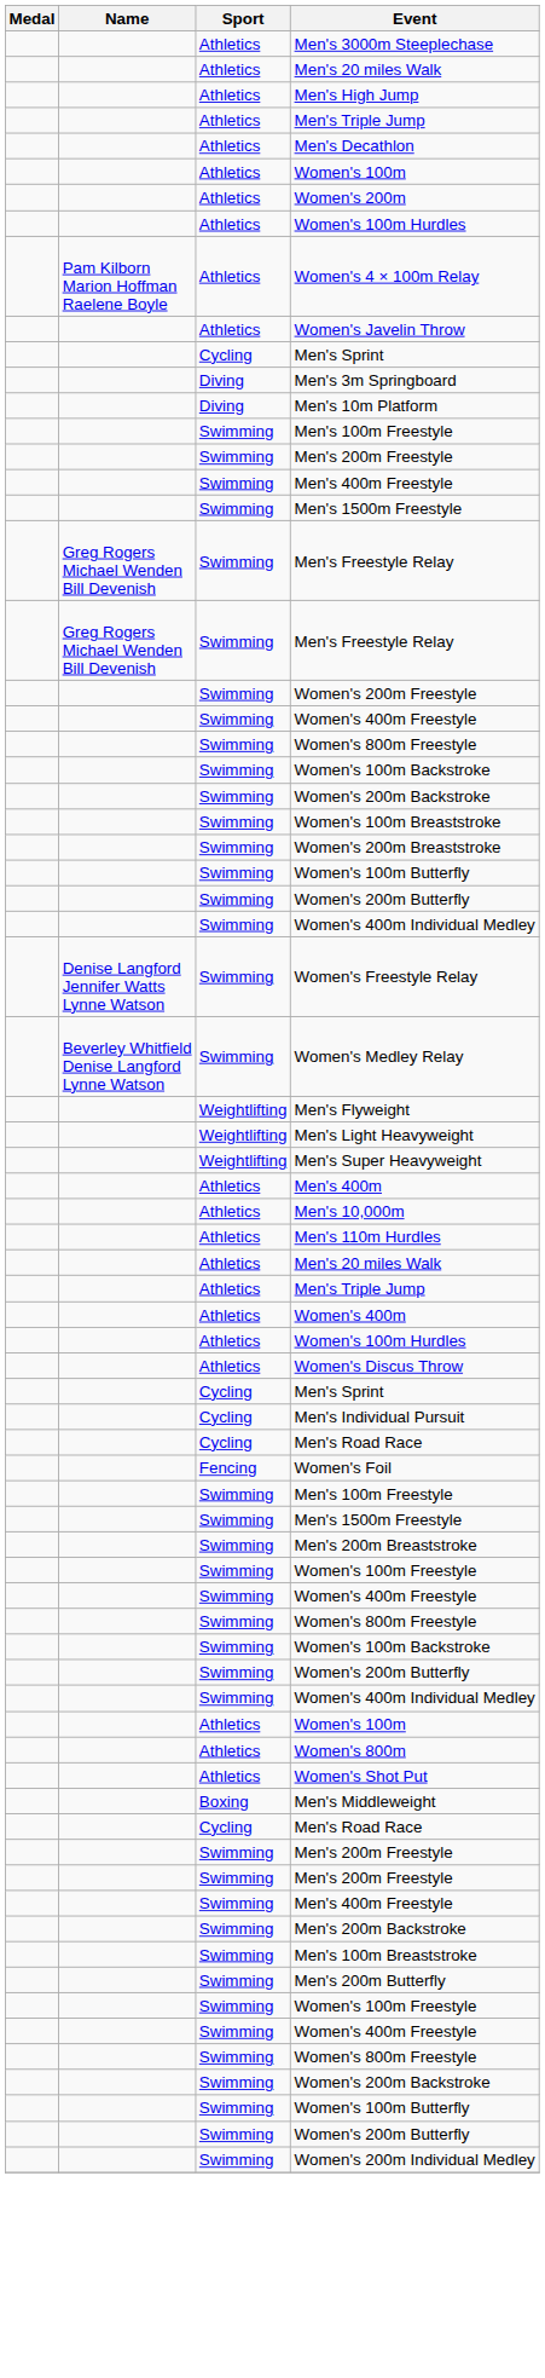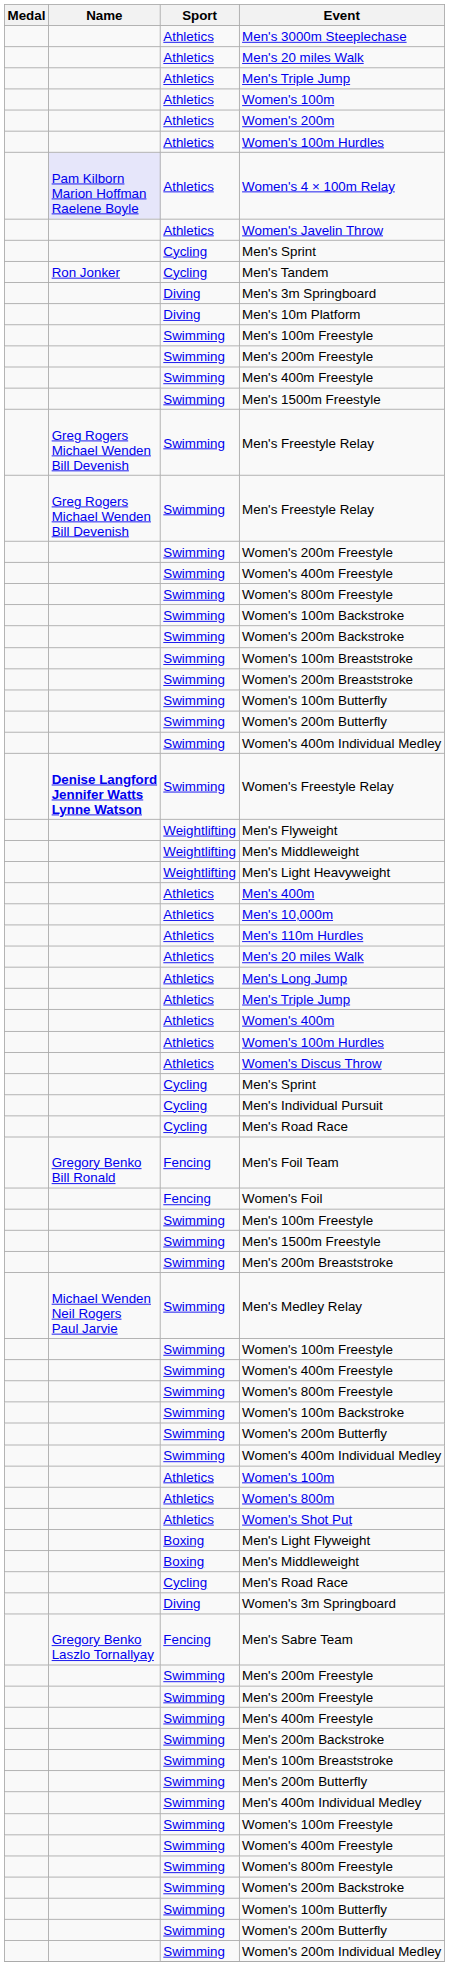 <table class="wikitable sortable" style="font-size: 95%;">
 <tr>
 <th>Medal</th>
 <th>Name</th>
 <th>Sport</th>
 <th>Event</th>
 </tr>
 <tr>
 <td></td>
 <td></td>
 <td><a href='#'>Athletics</a></td>
 <td><a href='#'>Men's 3000m Steeplechase</a></td>
 </tr>
 <tr>
 <td></td>
 <td></td>
 <td><a href='#'>Athletics</a></td>
 <td><a href='#'>Men's 20 miles Walk</a></td>
 </tr>
 <tr>
 <td></td>
 <td></td>
 <td><a href='#'>Athletics</a></td>
-<td><a href='#'>Men's High Jump</a></td>
-</tr>
-<tr>
-<td></td>
-<td></td>
-<td><a href='#'>Athletics</a></td>
 <td><a href='#'>Men's Triple Jump</a></td>
-</tr>
-<tr>
-<td></td>
-<td></td>
-<td><a href='#'>Athletics</a></td>
-<td><a href='#'>Men's Decathlon</a></td>
 </tr>
 <tr>
 <td></td>
 <td></td>
 <td><a href='#'>Athletics</a></td>
 <td><a href='#'>Women's 100m</a></td>
 </tr>
 <tr>
 <td></td>
 <td></td>
 <td><a href='#'>Athletics</a></td>
 <td><a href='#'>Women's 200m</a></td>
 </tr>
 <tr>
 <td></td>
 <td></td>
 <td><a href='#'>Athletics</a></td>
 <td><a href='#'>Women's 100m Hurdles</a></td>
 </tr>
 <tr>
 <td></td>
-<td> <br> <a href='#'>Pam Kilborn</a> <br> <a href='#'>Marion Hoffman</a> <br> <a href='#'>Raelene Boyle</a></td>
+<td style="background: lavender;"> <br> <a href='#'>Pam Kilborn</a> <br> <a href='#'>Marion Hoffman</a> <br> <a href='#'>Raelene Boyle</a></td>
 <td><a href='#'>Athletics</a></td>
 <td><a href='#'>Women's 4 × 100m Relay</a></td>
 </tr>
 <tr>
 <td></td>
 <td></td>
 <td><a href='#'>Athletics</a></td>
 <td><a href='#'>Women's Javelin Throw</a></td>
 </tr>
 <tr>
 <td></td>
 <td></td>
 <td><a href='#'>Cycling</a></td>
 <td>Men's Sprint</td>
+</tr>
+<tr>
+<td></td>
+<td> <a href='#'>Ron Jonker</a></td>
+<td><a href='#'>Cycling</a></td>
+<td>Men's Tandem</td>
 </tr>
 <tr>
 <td></td>
 <td></td>
 <td><a href='#'>Diving</a></td>
 <td>Men's 3m Springboard</td>
 </tr>
 <tr>
 <td></td>
 <td></td>
 <td><a href='#'>Diving</a></td>
 <td>Men's 10m Platform</td>
 </tr>
 <tr>
 <td></td>
 <td></td>
 <td><a href='#'>Swimming</a></td>
 <td>Men's 100m Freestyle</td>
 </tr>
 <tr>
 <td></td>
 <td></td>
 <td><a href='#'>Swimming</a></td>
 <td>Men's 200m Freestyle</td>
 </tr>
 <tr>
 <td></td>
 <td></td>
 <td><a href='#'>Swimming</a></td>
 <td>Men's 400m Freestyle</td>
 </tr>
 <tr>
 <td></td>
 <td></td>
 <td><a href='#'>Swimming</a></td>
 <td>Men's 1500m Freestyle</td>
 </tr>
 <tr>
 <td></td>
 <td> <br> <a href='#'>Greg Rogers</a> <br> <a href='#'>Michael Wenden</a> <br> <a href='#'>Bill Devenish</a></td>
 <td><a href='#'>Swimming</a></td>
 <td>Men's  Freestyle Relay</td>
 </tr>
 <tr>
 <td></td>
 <td> <br> <a href='#'>Greg Rogers</a> <br> <a href='#'>Michael Wenden</a> <br><a href='#'>Bill Devenish</a></td>
 <td><a href='#'>Swimming</a></td>
 <td>Men's  Freestyle Relay</td>
 </tr>
 <tr>
 <td></td>
 <td></td>
 <td><a href='#'>Swimming</a></td>
 <td>Women's 200m Freestyle</td>
 </tr>
 <tr>
 <td></td>
 <td></td>
 <td><a href='#'>Swimming</a></td>
 <td>Women's 400m Freestyle</td>
 </tr>
 <tr>
 <td></td>
 <td></td>
 <td><a href='#'>Swimming</a></td>
 <td>Women's 800m Freestyle</td>
 </tr>
 <tr>
 <td></td>
 <td></td>
 <td><a href='#'>Swimming</a></td>
 <td>Women's 100m Backstroke</td>
 </tr>
 <tr>
 <td></td>
 <td></td>
 <td><a href='#'>Swimming</a></td>
 <td>Women's 200m Backstroke</td>
 </tr>
 <tr>
 <td></td>
 <td></td>
 <td><a href='#'>Swimming</a></td>
 <td>Women's 100m Breaststroke</td>
 </tr>
 <tr>
 <td></td>
 <td></td>
 <td><a href='#'>Swimming</a></td>
 <td>Women's 200m Breaststroke</td>
 </tr>
 <tr>
 <td></td>
 <td></td>
 <td><a href='#'>Swimming</a></td>
 <td>Women's 100m Butterfly</td>
 </tr>
 <tr>
 <td></td>
 <td></td>
 <td><a href='#'>Swimming</a></td>
 <td>Women's 200m Butterfly</td>
 </tr>
 <tr>
 <td></td>
 <td></td>
 <td><a href='#'>Swimming</a></td>
 <td>Women's 400m Individual Medley</td>
 </tr>
 <tr>
 <td></td>
-<td> <br> <a href='#'>Denise Langford</a> <br><a href='#'>Jennifer Watts</a> <br> <a href='#'>Lynne Watson</a></td>
+<td><strong> <br> <a href='#'>Denise Langford</a> <br><a href='#'>Jennifer Watts</a> <br> <a href='#'>Lynne Watson</a></strong></td>
 <td><a href='#'>Swimming</a></td>
 <td>Women's  Freestyle Relay</td>
-</tr>
-<tr>
-<td></td>
-<td> <br><a href='#'>Beverley Whitfield</a><br> <a href='#'>Denise Langford</a> <br><a href='#'>Lynne Watson</a></td>
-<td><a href='#'>Swimming</a></td>
-<td>Women's  Medley Relay</td>
 </tr>
 <tr>
 <td></td>
 <td></td>
 <td><a href='#'>Weightlifting</a></td>
 <td>Men's Flyweight</td>
 </tr>
 <tr>
 <td></td>
 <td></td>
 <td><a href='#'>Weightlifting</a></td>
-<td>Men's Light Heavyweight</td>
+<td>Men's Middleweight</td>
 </tr>
 <tr>
 <td></td>
 <td></td>
 <td><a href='#'>Weightlifting</a></td>
-<td>Men's Super Heavyweight</td>
+<td>Men's Light Heavyweight</td>
 </tr>
 <tr>
 <td></td>
 <td></td>
 <td><a href='#'>Athletics</a></td>
 <td><a href='#'>Men's 400m</a></td>
 </tr>
 <tr>
 <td></td>
 <td></td>
 <td><a href='#'>Athletics</a></td>
 <td><a href='#'>Men's 10,000m</a></td>
 </tr>
 <tr>
 <td></td>
 <td></td>
 <td><a href='#'>Athletics</a></td>
 <td><a href='#'>Men's 110m Hurdles</a></td>
 </tr>
 <tr>
 <td></td>
 <td></td>
 <td><a href='#'>Athletics</a></td>
 <td><a href='#'>Men's 20 miles Walk</a></td>
+</tr>
+<tr>
+<td></td>
+<td></td>
+<td><a href='#'>Athletics</a></td>
+<td><a href='#'>Men's Long Jump</a></td>
 </tr>
 <tr>
 <td></td>
 <td></td>
 <td><a href='#'>Athletics</a></td>
 <td><a href='#'>Men's Triple Jump</a></td>
 </tr>
 <tr>
 <td></td>
 <td></td>
 <td><a href='#'>Athletics</a></td>
 <td><a href='#'>Women's 400m</a></td>
 </tr>
 <tr>
 <td></td>
 <td></td>
 <td><a href='#'>Athletics</a></td>
 <td><a href='#'>Women's 100m Hurdles</a></td>
 </tr>
 <tr>
 <td></td>
 <td></td>
 <td><a href='#'>Athletics</a></td>
 <td><a href='#'>Women's Discus Throw</a></td>
 </tr>
 <tr>
 <td></td>
 <td></td>
 <td><a href='#'>Cycling</a></td>
 <td>Men's Sprint</td>
 </tr>
 <tr>
 <td></td>
 <td></td>
 <td><a href='#'>Cycling</a></td>
 <td>Men's Individual Pursuit</td>
 </tr>
 <tr>
 <td></td>
 <td></td>
 <td><a href='#'>Cycling</a></td>
 <td>Men's Road Race</td>
 </tr>
 <tr>
 <td></td>
+<td> <br> <a href='#'>Gregory Benko</a> <br> <a href='#'>Bill Ronald</a></td>
+<td><a href='#'>Fencing</a></td>
+<td>Men's Foil Team</td>
+</tr>
+<tr>
+<td></td>
 <td></td>
 <td><a href='#'>Fencing</a></td>
 <td>Women's Foil</td>
 </tr>
 <tr>
 <td></td>
 <td></td>
 <td><a href='#'>Swimming</a></td>
 <td>Men's 100m Freestyle</td>
 </tr>
 <tr>
 <td></td>
 <td></td>
 <td><a href='#'>Swimming</a></td>
 <td>Men's 1500m Freestyle</td>
 </tr>
 <tr>
 <td></td>
 <td></td>
 <td><a href='#'>Swimming</a></td>
 <td>Men's 200m Breaststroke</td>
+</tr>
+<tr>
+<td></td>
+<td> <br> <a href='#'>Michael Wenden</a> <br> <a href='#'>Neil Rogers</a> <br> <a href='#'>Paul Jarvie</a></td>
+<td><a href='#'>Swimming</a></td>
+<td>Men's  Medley Relay</td>
 </tr>
 <tr>
 <td></td>
 <td></td>
 <td><a href='#'>Swimming</a></td>
 <td>Women's 100m Freestyle</td>
 </tr>
 <tr>
 <td></td>
 <td></td>
 <td><a href='#'>Swimming</a></td>
 <td>Women's 400m Freestyle</td>
 </tr>
 <tr>
 <td></td>
 <td></td>
 <td><a href='#'>Swimming</a></td>
 <td>Women's 800m Freestyle</td>
 </tr>
 <tr>
 <td></td>
 <td></td>
 <td><a href='#'>Swimming</a></td>
 <td>Women's 100m Backstroke</td>
 </tr>
 <tr>
 <td></td>
 <td></td>
 <td><a href='#'>Swimming</a></td>
 <td>Women's 200m Butterfly</td>
 </tr>
 <tr>
 <td></td>
 <td></td>
 <td><a href='#'>Swimming</a></td>
 <td>Women's 400m Individual Medley</td>
 </tr>
 <tr>
 <td></td>
 <td></td>
 <td><a href='#'>Athletics</a></td>
 <td><a href='#'>Women's 100m</a></td>
 </tr>
 <tr>
 <td></td>
 <td></td>
 <td><a href='#'>Athletics</a></td>
 <td><a href='#'>Women's 800m</a></td>
 </tr>
 <tr>
 <td></td>
 <td></td>
 <td><a href='#'>Athletics</a></td>
 <td><a href='#'>Women's Shot Put</a></td>
 </tr>
 <tr>
 <td></td>
 <td></td>
 <td><a href='#'>Boxing</a></td>
+<td>Men's Light Flyweight</td>
+</tr>
+<tr>
+<td></td>
+<td></td>
+<td><a href='#'>Boxing</a></td>
 <td>Men's Middleweight</td>
 </tr>
 <tr>
 <td></td>
 <td></td>
 <td><a href='#'>Cycling</a></td>
 <td>Men's Road Race</td>
+</tr>
+<tr>
+<td></td>
+<td></td>
+<td><a href='#'>Diving</a></td>
+<td>Women's 3m Springboard</td>
+</tr>
+<tr>
+<td></td>
+<td> <br> <a href='#'>Gregory Benko</a> <br> <a href='#'>Laszlo Tornallyay</a></td>
+<td><a href='#'>Fencing</a></td>
+<td>Men's Sabre Team</td>
 </tr>
 <tr>
 <td></td>
 <td></td>
 <td><a href='#'>Swimming</a></td>
 <td>Men's 200m Freestyle</td>
 </tr>
 <tr>
 <td></td>
 <td></td>
 <td><a href='#'>Swimming</a></td>
 <td>Men's 200m Freestyle</td>
 </tr>
 <tr>
 <td></td>
 <td></td>
 <td><a href='#'>Swimming</a></td>
 <td>Men's 400m Freestyle</td>
 </tr>
 <tr>
 <td></td>
 <td></td>
 <td><a href='#'>Swimming</a></td>
 <td>Men's 200m Backstroke</td>
 </tr>
 <tr>
 <td></td>
 <td></td>
 <td><a href='#'>Swimming</a></td>
 <td>Men's 100m Breaststroke</td>
 </tr>
 <tr>
 <td></td>
 <td></td>
 <td><a href='#'>Swimming</a></td>
 <td>Men's 200m Butterfly</td>
+</tr>
+<tr>
+<td></td>
+<td></td>
+<td><a href='#'>Swimming</a></td>
+<td>Men's 400m Individual Medley</td>
 </tr>
 <tr>
 <td></td>
 <td></td>
 <td><a href='#'>Swimming</a></td>
 <td>Women's 100m Freestyle</td>
 </tr>
 <tr>
 <td></td>
 <td></td>
 <td><a href='#'>Swimming</a></td>
 <td>Women's 400m Freestyle</td>
 </tr>
 <tr>
 <td></td>
 <td></td>
 <td><a href='#'>Swimming</a></td>
 <td>Women's 800m Freestyle</td>
 </tr>
 <tr>
 <td></td>
 <td></td>
 <td><a href='#'>Swimming</a></td>
 <td>Women's 200m Backstroke</td>
 </tr>
 <tr>
 <td></td>
 <td></td>
 <td><a href='#'>Swimming</a></td>
 <td>Women's 100m Butterfly</td>
 </tr>
 <tr>
 <td></td>
 <td></td>
 <td><a href='#'>Swimming</a></td>
 <td>Women's 200m Butterfly</td>
 </tr>
 <tr>
 <td></td>
 <td></td>
 <td><a href='#'>Swimming</a></td>
 <td>Women's 200m Individual Medley</td>
 </tr>
 <tr>
 </tr>
 </table>
